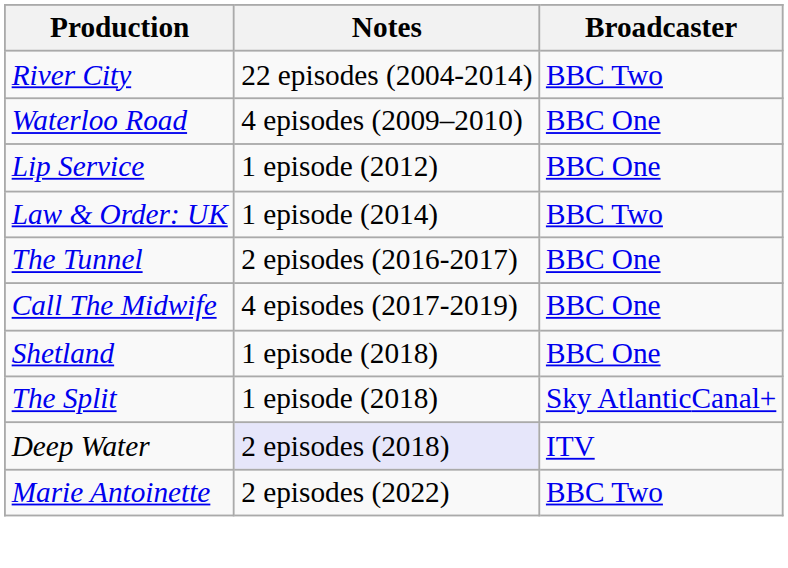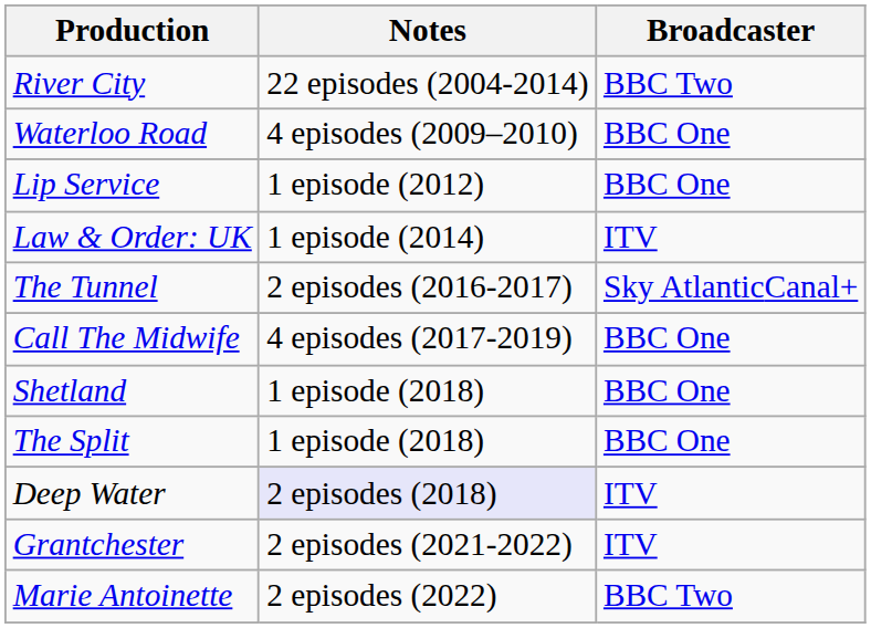 <table class="wikitable">
 <tr>
 <th>Production</th>
 <th>Notes</th>
 <th>Broadcaster</th>
 </tr>
 <tr>
 <td><em><a href='#'>River City</a></em></td>
 <td>22 episodes (2004-2014)</td>
 <td><a href='#'>BBC Two</a></td>
 </tr>
 <tr>
 <td><a href='#'><em>Waterloo Road</em></a></td>
 <td>4 episodes (2009–2010)</td>
 <td><a href='#'>BBC One</a></td>
 </tr>
 <tr>
 <td><a href='#'><em>Lip Service</em></a></td>
 <td>1 episode (2012)</td>
 <td><a href='#'>BBC One</a></td>
 </tr>
 <tr>
 <td><em><a href='#'>Law & Order: UK</a></em></td>
 <td>1 episode (2014)</td>
-<td><a href='#'>BBC Two</a></td>
+<td><a href='#'>ITV</a></td>
 </tr>
 <tr>
 <td><a href='#'><em>The Tunnel</em></a></td>
 <td>2 episodes (2016-2017)</td>
-<td><a href='#'>BBC One</a></td>
+<td><a href='#'>Sky Atlantic</a><a href='#'>Canal+</a></td>
 </tr>
 <tr>
 <td><a href='#'><em>Call The Midwife</em></a></td>
 <td>4 episodes (2017-2019)</td>
 <td><a href='#'>BBC One</a></td>
 </tr>
 <tr>
 <td><a href='#'><em>Shetland</em></a></td>
 <td>1 episode (2018)</td>
 <td><a href='#'>BBC One</a></td>
 </tr>
 <tr>
 <td><a href='#'><em>The Split</em></a></td>
 <td>1 episode (2018)</td>
-<td><a href='#'>Sky Atlantic</a><a href='#'>Canal+</a></td>
+<td><a href='#'>BBC One</a></td>
 </tr>
 <tr>
 <td><em>Deep Water</em></td>
 <td style="background: lavender;">2 episodes (2018)</td>
+<td><a href='#'>ITV</a></td>
+</tr>
+<tr>
+<td><a href='#'><em>Grantchester</em></a></td>
+<td>2 episodes (2021-2022)</td>
 <td><a href='#'>ITV</a></td>
 </tr>
 <tr>
 <td><a href='#'><em>Marie Antoinette</em></a></td>
 <td>2 episodes (2022)</td>
 <td><a href='#'>BBC Two</a></td>
 </tr>
 </table>
